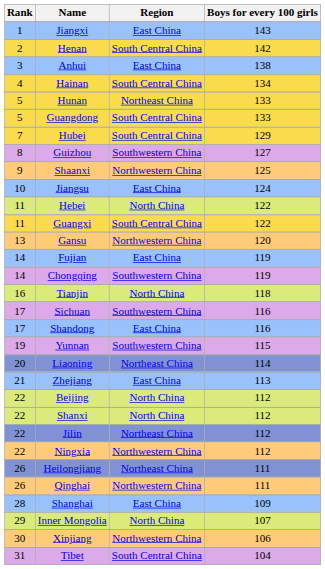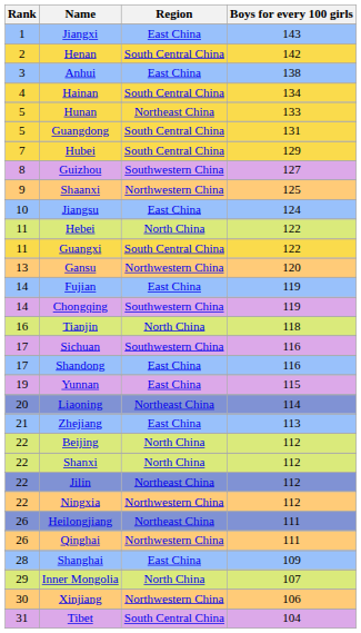 <table class="wikitable sortable">
 <tr>
 <th>Rank</th>
 <th>Name</th>
 <th>Region</th>
 <th>Boys for every 100 girls</th>
 </tr>
 <tr>
 </tr>
 <tr align="center" style="background-color: #99c1fb;">
 <td>1</td>
 <td><a href='#'>Jiangxi</a></td>
 <td><a href='#'>East China</a></td>
 <td>143</td>
 </tr>
 <tr>
 </tr>
 <tr align="center" style="background-color: #fadb4c;">
 <td>2</td>
 <td><a href='#'>Henan</a></td>
 <td><a href='#'>South Central China</a></td>
 <td>142</td>
 </tr>
 <tr>
 </tr>
 <tr align="center" style="background-color: #99c1fb;">
 <td>3</td>
 <td><a href='#'>Anhui</a></td>
 <td><a href='#'>East China</a></td>
 <td>138</td>
 </tr>
 <tr>
 </tr>
 <tr align="center" style="background-color: #fadb4c;">
 <td>4</td>
 <td><a href='#'>Hainan</a></td>
 <td><a href='#'>South Central China</a></td>
 <td>134</td>
 </tr>
 <tr>
 </tr>
 <tr align="center" style="background-color: #fadb4c;">
 <td>5</td>
 <td><a href='#'>Hunan</a></td>
 <td><a href='#'>Northeast China</a></td>
 <td>133</td>
 </tr>
 <tr>
 </tr>
 <tr align="center" style="background-color: #fadb4c;">
 <td>5</td>
 <td><a href='#'>Guangdong</a></td>
 <td><a href='#'>South Central China</a></td>
-<td>133</td>
+<td>131</td>
 </tr>
 <tr>
 </tr>
 <tr align="center" style="background-color: #fadb4c;">
 <td>7</td>
 <td><a href='#'>Hubei</a></td>
 <td><a href='#'>South Central China</a></td>
 <td>129</td>
 </tr>
 <tr>
 </tr>
 <tr align="center" style="background-color: #dca9e9;">
 <td>8</td>
 <td><a href='#'>Guizhou</a></td>
 <td><a href='#'>Southwestern China</a></td>
 <td>127</td>
 </tr>
 <tr>
 </tr>
 <tr align="center" style="background-color: #ffcb78;">
 <td>9</td>
 <td><a href='#'>Shaanxi</a></td>
 <td><a href='#'>Northwestern China</a></td>
 <td>125</td>
 </tr>
 <tr>
 </tr>
 <tr align="center" style="background-color: #99c1fb;">
 <td>10</td>
 <td><a href='#'>Jiangsu</a></td>
 <td><a href='#'>East China</a></td>
 <td>124</td>
 </tr>
 <tr>
 </tr>
 <tr align="center" style="background-color: #daea7b;">
 <td>11</td>
 <td><a href='#'>Hebei</a></td>
 <td><a href='#'>North China</a></td>
 <td>122</td>
 </tr>
 <tr>
 </tr>
 <tr align="center" style="background-color: #fadb4c;">
 <td>11</td>
 <td><a href='#'>Guangxi</a></td>
 <td><a href='#'>South Central China</a></td>
 <td>122</td>
 </tr>
 <tr>
 </tr>
 <tr align="center" style="background-color: #ffcb78;">
 <td>13</td>
 <td><a href='#'>Gansu</a></td>
 <td><a href='#'>Northwestern China</a></td>
 <td>120</td>
 </tr>
 <tr>
 </tr>
 <tr align="center" style="background-color: #99c1fb;">
 <td>14</td>
 <td><a href='#'>Fujian</a></td>
 <td><a href='#'>East China</a></td>
 <td>119</td>
 </tr>
 <tr>
 </tr>
 <tr align="center" style="background-color: #dca9e9;">
 <td>14</td>
 <td><a href='#'>Chongqing</a></td>
 <td><a href='#'>Southwestern China</a></td>
 <td>119</td>
 </tr>
 <tr>
 </tr>
 <tr align="center" style="background-color: #daea7b;">
 <td>16</td>
 <td><a href='#'>Tianjin</a></td>
 <td><a href='#'>North China</a></td>
 <td>118</td>
 </tr>
 <tr>
 </tr>
 <tr align="center" style="background-color: #dca9e9;">
 <td>17</td>
 <td><a href='#'>Sichuan</a></td>
 <td><a href='#'>Southwestern China</a></td>
 <td>116</td>
 </tr>
 <tr>
 </tr>
 <tr align="center" style="background-color: #99c1fb;">
 <td>17</td>
 <td><a href='#'>Shandong</a></td>
 <td><a href='#'>East China</a></td>
 <td>116</td>
 </tr>
 <tr>
 </tr>
 <tr align="center" style="background-color: #dca9e9;">
 <td>19</td>
 <td><a href='#'>Yunnan</a></td>
-<td><a href='#'>Southwestern China</a></td>
+<td><a href='#'>East China</a></td>
 <td>115</td>
 </tr>
 <tr>
 </tr>
 <tr align="center" style="background-color: #8092d4;">
 <td>20</td>
 <td><a href='#'>Liaoning</a></td>
 <td><a href='#'>Northeast China</a></td>
 <td>114</td>
 </tr>
 <tr>
 </tr>
 <tr align="center" style="background-color: #99c1fb;">
 <td>21</td>
 <td><a href='#'>Zhejiang</a></td>
 <td><a href='#'>East China</a></td>
 <td>113</td>
 </tr>
 <tr>
 </tr>
 <tr align="center" style="background-color: #daea7b;">
 <td>22</td>
 <td><a href='#'>Beijing</a></td>
 <td><a href='#'>North China</a></td>
 <td>112</td>
 </tr>
 <tr>
 </tr>
 <tr align="center" style="background-color: #daea7b;">
 <td>22</td>
 <td><a href='#'>Shanxi</a></td>
 <td><a href='#'>North China</a></td>
 <td>112</td>
 </tr>
 <tr>
 </tr>
 <tr align="center" style="background-color: #8092d4;">
 <td>22</td>
 <td><a href='#'>Jilin</a></td>
 <td><a href='#'>Northeast China</a></td>
 <td>112</td>
 </tr>
 <tr>
 </tr>
 <tr align="center" style="background-color: #ffcb78;">
 <td>22</td>
 <td><a href='#'>Ningxia</a></td>
 <td><a href='#'>Northwestern China</a></td>
 <td>112</td>
 </tr>
 <tr>
 </tr>
 <tr align="center" style="background-color: #8092d4;">
 <td>26</td>
 <td><a href='#'>Heilongjiang</a></td>
 <td><a href='#'>Northeast China</a></td>
 <td>111</td>
 </tr>
 <tr>
 </tr>
 <tr align="center" style="background-color: #ffcb78;">
 <td>26</td>
 <td><a href='#'>Qinghai</a></td>
 <td><a href='#'>Northwestern China</a></td>
 <td>111</td>
 </tr>
 <tr>
 </tr>
 <tr align="center" style="background-color: #99c1fb;">
 <td>28</td>
 <td><a href='#'>Shanghai</a></td>
 <td><a href='#'>East China</a></td>
 <td>109</td>
 </tr>
 <tr>
 </tr>
 <tr align="center" style="background-color: #daea7b;">
 <td>29</td>
 <td><a href='#'>Inner Mongolia</a></td>
 <td><a href='#'>North China</a></td>
 <td>107</td>
 </tr>
 <tr>
 </tr>
 <tr align="center" style="background-color: #ffcb78;">
 <td>30</td>
 <td><a href='#'>Xinjiang</a></td>
 <td><a href='#'>Northwestern China</a></td>
 <td>106</td>
 </tr>
 <tr>
 </tr>
 <tr align="center" style="background-color: #dca9e9;">
 <td>31</td>
 <td><a href='#'>Tibet</a></td>
 <td><a href='#'>South Central China</a></td>
 <td>104</td>
 </tr>
 </table>
